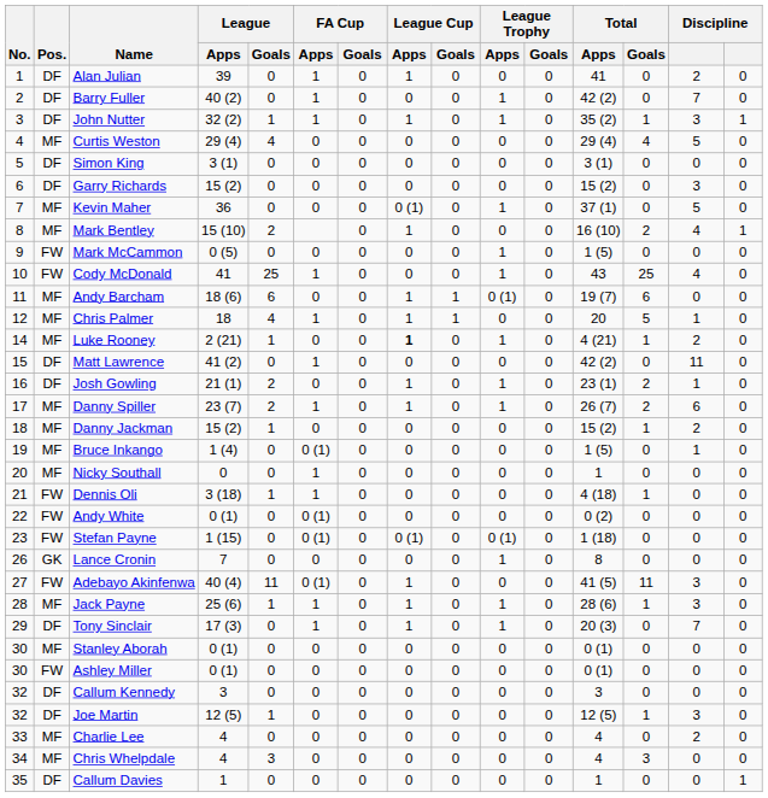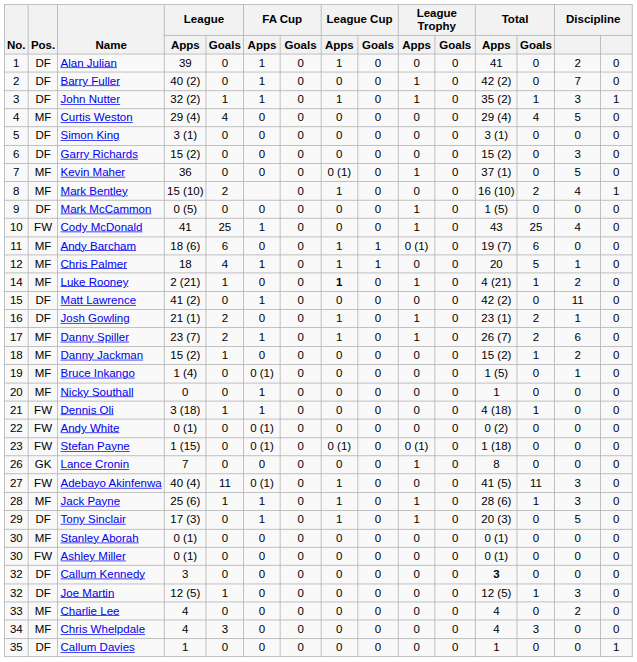 <table class="wikitable" style="text-align:center">
 <tr>
 <th rowspan="2" valign="bottom">No.</th>
 <th rowspan="2" valign="bottom">Pos.</th>
 <th rowspan="2" valign="bottom">Name</th>
 <th colspan="2" width="100">League</th>
 <th colspan="2" width="100">FA Cup</th>
 <th colspan="2" width="100">League Cup</th>
 <th colspan="2" width="100">League Trophy</th>
 <th colspan="2" width="100">Total</th>
 <th colspan="2" width="100">Discipline</th>
 </tr>
 <tr>
 <th>Apps</th>
 <th>Goals</th>
 <th>Apps</th>
 <th>Goals</th>
 <th>Apps</th>
 <th>Goals</th>
 <th>Apps</th>
 <th>Goals</th>
 <th>Apps</th>
 <th>Goals</th>
 <th></th>
 <th></th>
 </tr>
 <tr>
 <td>1</td>
 <td>DF</td>
 <td align="left"> <a href='#'>Alan Julian</a></td>
 <td>39</td>
 <td>0</td>
 <td>1</td>
 <td>0</td>
 <td>1</td>
 <td>0</td>
 <td>0</td>
 <td>0</td>
 <td>41</td>
 <td>0</td>
 <td>2</td>
 <td>0</td>
 </tr>
 <tr>
 <td>2</td>
 <td>DF</td>
 <td align="left"> <a href='#'>Barry Fuller</a></td>
 <td>40 (2)</td>
 <td>0</td>
 <td>1</td>
 <td>0</td>
 <td>0</td>
 <td>0</td>
 <td>1</td>
 <td>0</td>
 <td>42 (2)</td>
 <td>0</td>
 <td>7</td>
 <td>0</td>
 </tr>
 <tr>
 <td>3</td>
 <td>DF</td>
 <td align="left"> <a href='#'>John Nutter</a></td>
 <td>32 (2)</td>
 <td>1</td>
 <td>1</td>
 <td>0</td>
 <td>1</td>
 <td>0</td>
 <td>1</td>
 <td>0</td>
 <td>35 (2)</td>
 <td>1</td>
 <td>3</td>
 <td>1</td>
 </tr>
 <tr>
 <td>4</td>
 <td>MF</td>
 <td align="left"> <a href='#'>Curtis Weston</a></td>
 <td>29 (4)</td>
 <td>4</td>
 <td>0</td>
 <td>0</td>
 <td>0</td>
 <td>0</td>
 <td>0</td>
 <td>0</td>
 <td>29 (4)</td>
 <td>4</td>
 <td>5</td>
 <td>0</td>
 </tr>
 <tr>
 <td>5</td>
 <td>DF</td>
 <td align="left"> <a href='#'>Simon King</a></td>
 <td>3 (1)</td>
 <td>0</td>
 <td>0</td>
 <td>0</td>
 <td>0</td>
 <td>0</td>
 <td>0</td>
 <td>0</td>
 <td>3 (1)</td>
 <td>0</td>
 <td>0</td>
 <td>0</td>
 </tr>
 <tr>
 <td>6</td>
 <td>DF</td>
 <td align="left"> <a href='#'>Garry Richards</a></td>
 <td>15 (2)</td>
 <td>0</td>
 <td>0</td>
 <td>0</td>
 <td>0</td>
 <td>0</td>
 <td>0</td>
 <td>0</td>
 <td>15 (2)</td>
 <td>0</td>
 <td>3</td>
 <td>0</td>
 </tr>
 <tr>
 <td>7</td>
 <td>MF</td>
 <td align="left"> <a href='#'>Kevin Maher</a></td>
 <td>36</td>
 <td>0</td>
 <td>0</td>
 <td>0</td>
 <td>0 (1)</td>
 <td>0</td>
 <td>1</td>
 <td>0</td>
 <td>37 (1)</td>
 <td>0</td>
 <td>5</td>
 <td>0</td>
 </tr>
 <tr>
 <td>8</td>
 <td>MF</td>
 <td align="left"> <a href='#'>Mark Bentley</a></td>
 <td>15 (10)</td>
 <td>2</td>
 <td></td>
 <td>0</td>
 <td>1</td>
 <td>0</td>
 <td>0</td>
 <td>0</td>
 <td>16 (10)</td>
 <td>2</td>
 <td>4</td>
 <td>1</td>
 </tr>
 <tr>
 <td>9</td>
-<td>FW</td>
+<td>DF</td>
 <td align="left"> <a href='#'>Mark McCammon</a></td>
 <td>0 (5)</td>
 <td>0</td>
 <td>0</td>
 <td>0</td>
 <td>0</td>
 <td>0</td>
 <td>1</td>
 <td>0</td>
 <td>1 (5)</td>
 <td>0</td>
 <td>0</td>
 <td>0</td>
 </tr>
 <tr>
 <td>10</td>
 <td>FW</td>
 <td align="left"> <a href='#'>Cody McDonald</a></td>
 <td>41</td>
 <td>25</td>
 <td>1</td>
 <td>0</td>
 <td>0</td>
 <td>0</td>
 <td>1</td>
 <td>0</td>
 <td>43</td>
 <td>25</td>
 <td>4</td>
 <td>0</td>
 </tr>
 <tr>
 <td>11</td>
 <td>MF</td>
 <td align="left"> <a href='#'>Andy Barcham</a></td>
 <td>18 (6)</td>
 <td>6</td>
 <td>0</td>
 <td>0</td>
 <td>1</td>
 <td>1</td>
 <td>0 (1)</td>
 <td>0</td>
 <td>19 (7)</td>
 <td>6</td>
 <td>0</td>
 <td>0</td>
 </tr>
 <tr>
 <td>12</td>
 <td>MF</td>
 <td align="left"> <a href='#'>Chris Palmer</a></td>
 <td>18</td>
 <td>4</td>
 <td>1</td>
 <td>0</td>
 <td>1</td>
 <td>1</td>
 <td>0</td>
 <td>0</td>
 <td>20</td>
 <td>5</td>
 <td>1</td>
 <td>0</td>
 </tr>
 <tr>
 <td>14</td>
 <td>MF</td>
 <td align="left"> <a href='#'>Luke Rooney</a></td>
 <td>2 (21)</td>
 <td>1</td>
 <td>0</td>
 <td>0</td>
 <td><strong>1</strong></td>
 <td>0</td>
 <td>1</td>
 <td>0</td>
 <td>4 (21)</td>
 <td>1</td>
 <td>2</td>
 <td>0</td>
 </tr>
 <tr>
 <td>15</td>
 <td>DF</td>
 <td align="left"> <a href='#'>Matt Lawrence</a></td>
 <td>41 (2)</td>
 <td>0</td>
 <td>1</td>
 <td>0</td>
 <td>0</td>
 <td>0</td>
 <td>0</td>
 <td>0</td>
 <td>42 (2)</td>
 <td>0</td>
 <td>11</td>
 <td>0</td>
 </tr>
 <tr>
 <td>16</td>
 <td>DF</td>
 <td align="left"> <a href='#'>Josh Gowling</a></td>
 <td>21 (1)</td>
 <td>2</td>
 <td>0</td>
 <td>0</td>
 <td>1</td>
 <td>0</td>
 <td>1</td>
 <td>0</td>
 <td>23 (1)</td>
 <td>2</td>
 <td>1</td>
 <td>0</td>
 </tr>
 <tr>
 <td>17</td>
 <td>MF</td>
 <td align="left"> <a href='#'>Danny Spiller</a></td>
 <td>23 (7)</td>
 <td>2</td>
 <td>1</td>
 <td>0</td>
 <td>1</td>
 <td>0</td>
 <td>1</td>
 <td>0</td>
 <td>26 (7)</td>
 <td>2</td>
 <td>6</td>
 <td>0</td>
 </tr>
 <tr>
 <td>18</td>
 <td>MF</td>
 <td align="left"> <a href='#'>Danny Jackman</a></td>
 <td>15 (2)</td>
 <td>1</td>
 <td>0</td>
 <td>0</td>
 <td>0</td>
 <td>0</td>
 <td>0</td>
 <td>0</td>
 <td>15 (2)</td>
 <td>1</td>
 <td>2</td>
 <td>0</td>
 </tr>
 <tr>
 <td>19</td>
 <td>MF</td>
 <td align="left"> <a href='#'>Bruce Inkango</a></td>
 <td>1 (4)</td>
 <td>0</td>
 <td>0 (1)</td>
 <td>0</td>
 <td>0</td>
 <td>0</td>
 <td>0</td>
 <td>0</td>
 <td>1 (5)</td>
 <td>0</td>
 <td>1</td>
 <td>0</td>
 </tr>
 <tr>
 <td>20</td>
 <td>MF</td>
 <td align="left"> <a href='#'>Nicky Southall</a></td>
 <td>0</td>
 <td>0</td>
 <td>1</td>
 <td>0</td>
 <td>0</td>
 <td>0</td>
 <td>0</td>
 <td>0</td>
 <td>1</td>
 <td>0</td>
 <td>0</td>
 <td>0</td>
 </tr>
 <tr>
 <td>21</td>
 <td>FW</td>
 <td align="left"> <a href='#'>Dennis Oli</a></td>
 <td>3 (18)</td>
 <td>1</td>
 <td>1</td>
 <td>0</td>
 <td>0</td>
 <td>0</td>
 <td>0</td>
 <td>0</td>
 <td>4 (18)</td>
 <td>1</td>
 <td>0</td>
 <td>0</td>
 </tr>
 <tr>
 <td>22</td>
 <td>FW</td>
 <td align="left"> <a href='#'>Andy White</a></td>
 <td>0 (1)</td>
 <td>0</td>
 <td>0 (1)</td>
 <td>0</td>
 <td>0</td>
 <td>0</td>
 <td>0</td>
 <td>0</td>
 <td>0 (2)</td>
 <td>0</td>
 <td>0</td>
 <td>0</td>
 </tr>
 <tr>
 <td>23</td>
 <td>FW</td>
 <td align="left"> <a href='#'>Stefan Payne</a></td>
 <td>1 (15)</td>
 <td>0</td>
 <td>0 (1)</td>
 <td>0</td>
 <td>0 (1)</td>
 <td>0</td>
 <td>0 (1)</td>
 <td>0</td>
 <td>1 (18)</td>
 <td>0</td>
 <td>0</td>
 <td>0</td>
 </tr>
 <tr>
 <td>26</td>
 <td>GK</td>
 <td align="left"> <a href='#'>Lance Cronin</a></td>
 <td>7</td>
 <td>0</td>
 <td>0</td>
 <td>0</td>
 <td>0</td>
 <td>0</td>
 <td>1</td>
 <td>0</td>
 <td>8</td>
 <td>0</td>
 <td>0</td>
 <td>0</td>
 </tr>
 <tr>
 <td>27</td>
 <td>FW</td>
 <td align="left"> <a href='#'>Adebayo Akinfenwa</a></td>
 <td>40 (4)</td>
 <td>11</td>
 <td>0 (1)</td>
 <td>0</td>
 <td>1</td>
 <td>0</td>
 <td>0</td>
 <td>0</td>
 <td>41 (5)</td>
 <td>11</td>
 <td>3</td>
 <td>0</td>
 </tr>
 <tr>
 <td>28</td>
 <td>MF</td>
 <td align="left"> <a href='#'>Jack Payne</a></td>
 <td>25 (6)</td>
 <td>1</td>
 <td>1</td>
 <td>0</td>
 <td>1</td>
 <td>0</td>
 <td>1</td>
 <td>0</td>
 <td>28 (6)</td>
 <td>1</td>
 <td>3</td>
 <td>0</td>
 </tr>
 <tr>
 <td>29</td>
 <td>DF</td>
 <td align="left"> <a href='#'>Tony Sinclair</a></td>
 <td>17 (3)</td>
 <td>0</td>
 <td>1</td>
 <td>0</td>
 <td>1</td>
 <td>0</td>
 <td>1</td>
 <td>0</td>
 <td>20 (3)</td>
 <td>0</td>
-<td>7</td>
+<td>5</td>
 <td>0</td>
 </tr>
 <tr>
 <td>30</td>
 <td>MF</td>
 <td align="left"> <a href='#'>Stanley Aborah</a></td>
 <td>0 (1)</td>
 <td>0</td>
 <td>0</td>
 <td>0</td>
 <td>0</td>
 <td>0</td>
 <td>0</td>
 <td>0</td>
 <td>0 (1)</td>
 <td>0</td>
 <td>0</td>
 <td>0</td>
 </tr>
 <tr>
 <td>30</td>
 <td>FW</td>
 <td align="left"> <a href='#'>Ashley Miller</a></td>
 <td>0 (1)</td>
 <td>0</td>
 <td>0</td>
 <td>0</td>
 <td>0</td>
 <td>0</td>
 <td>0</td>
 <td>0</td>
 <td>0 (1)</td>
 <td>0</td>
 <td>0</td>
 <td>0</td>
 </tr>
 <tr>
 <td>32</td>
 <td>DF</td>
 <td align="left"> <a href='#'>Callum Kennedy</a></td>
 <td>3</td>
 <td>0</td>
 <td>0</td>
 <td>0</td>
 <td>0</td>
 <td>0</td>
 <td>0</td>
 <td>0</td>
-<td>3</td>
+<td><strong>3</strong></td>
 <td>0</td>
 <td>0</td>
 <td>0</td>
 </tr>
 <tr>
 <td>32</td>
 <td>DF</td>
 <td align="left"> <a href='#'>Joe Martin</a></td>
 <td>12 (5)</td>
 <td>1</td>
 <td>0</td>
 <td>0</td>
 <td>0</td>
 <td>0</td>
 <td>0</td>
 <td>0</td>
 <td>12 (5)</td>
 <td>1</td>
 <td>3</td>
 <td>0</td>
 </tr>
 <tr>
 <td>33</td>
 <td>MF</td>
 <td align="left"> <a href='#'>Charlie Lee</a></td>
 <td>4</td>
 <td>0</td>
 <td>0</td>
 <td>0</td>
 <td>0</td>
 <td>0</td>
 <td>0</td>
 <td>0</td>
 <td>4</td>
 <td>0</td>
 <td>2</td>
 <td>0</td>
 </tr>
 <tr>
 <td>34</td>
 <td>MF</td>
 <td align="left"> <a href='#'>Chris Whelpdale</a></td>
 <td>4</td>
 <td>3</td>
 <td>0</td>
 <td>0</td>
 <td>0</td>
 <td>0</td>
 <td>0</td>
 <td>0</td>
 <td>4</td>
 <td>3</td>
 <td>0</td>
 <td>0</td>
 </tr>
 <tr>
 <td>35</td>
 <td>DF</td>
 <td align="left"> <a href='#'>Callum Davies</a></td>
 <td>1</td>
 <td>0</td>
 <td>0</td>
 <td>0</td>
 <td>0</td>
 <td>0</td>
 <td>0</td>
 <td>0</td>
 <td>1</td>
 <td>0</td>
 <td>0</td>
 <td>1</td>
 </tr>
 </table>
